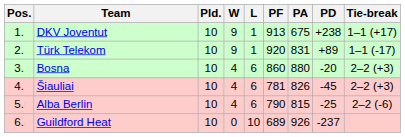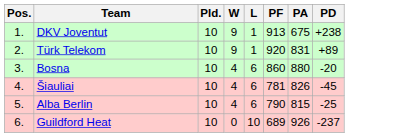 <table class="wikitable" style="text-align:center">
 <tr>
 <th width=15>Pos.</th>
 <th width=220>Team</th>
 <th width=20>Pld.</th>
 <th width=20>W</th>
 <th width=20>L</th>
 <th width=20>PF</th>
 <th width=20>PA</th>
 <th width=20>PD</th>
-<th>Tie-break</th>
 </tr>
 <tr style="background: #ccffcc;">
 <td>1.</td>
 <td align=left> <a href='#'>DKV Joventut</a></td>
 <td>10</td>
 <td>9</td>
 <td>1</td>
 <td>913</td>
 <td>675</td>
 <td>+238</td>
-<td>1–1 (+17)</td>
 </tr>
 <tr style="background: #ccffcc;">
 <td>2.</td>
 <td align=left> <a href='#'>Türk Telekom</a></td>
 <td>10</td>
 <td>9</td>
 <td>1</td>
 <td>920</td>
 <td>831</td>
 <td>+89</td>
-<td>1–1 (-17)</td>
 </tr>
 <tr style="background: #ccffcc;">
 <td>3.</td>
 <td align=left> <a href='#'>Bosna</a></td>
 <td>10</td>
 <td>4</td>
 <td>6</td>
 <td>860</td>
 <td>880</td>
 <td>-20</td>
-<td>2–2 (+3)</td>
 </tr>
 <tr style="background: #ffcccc;">
 <td>4.</td>
 <td align=left> <a href='#'>Šiauliai</a></td>
 <td>10</td>
 <td>4</td>
 <td>6</td>
 <td>781</td>
 <td>826</td>
 <td>-45</td>
-<td>2–2 (+3)</td>
 </tr>
 <tr style="background: #ffcccc;">
 <td>5.</td>
 <td align=left> <a href='#'>Alba Berlin</a></td>
 <td>10</td>
 <td>4</td>
 <td>6</td>
 <td>790</td>
 <td>815</td>
 <td>-25</td>
-<td>2–2 (-6)</td>
 </tr>
 <tr style="background: #ffcccc;">
 <td>6.</td>
 <td align=left> <a href='#'>Guildford Heat</a></td>
 <td>10</td>
 <td>0</td>
 <td>10</td>
 <td>689</td>
 <td>926</td>
 <td>-237</td>
-<td></td>
 </tr>
 </table>
